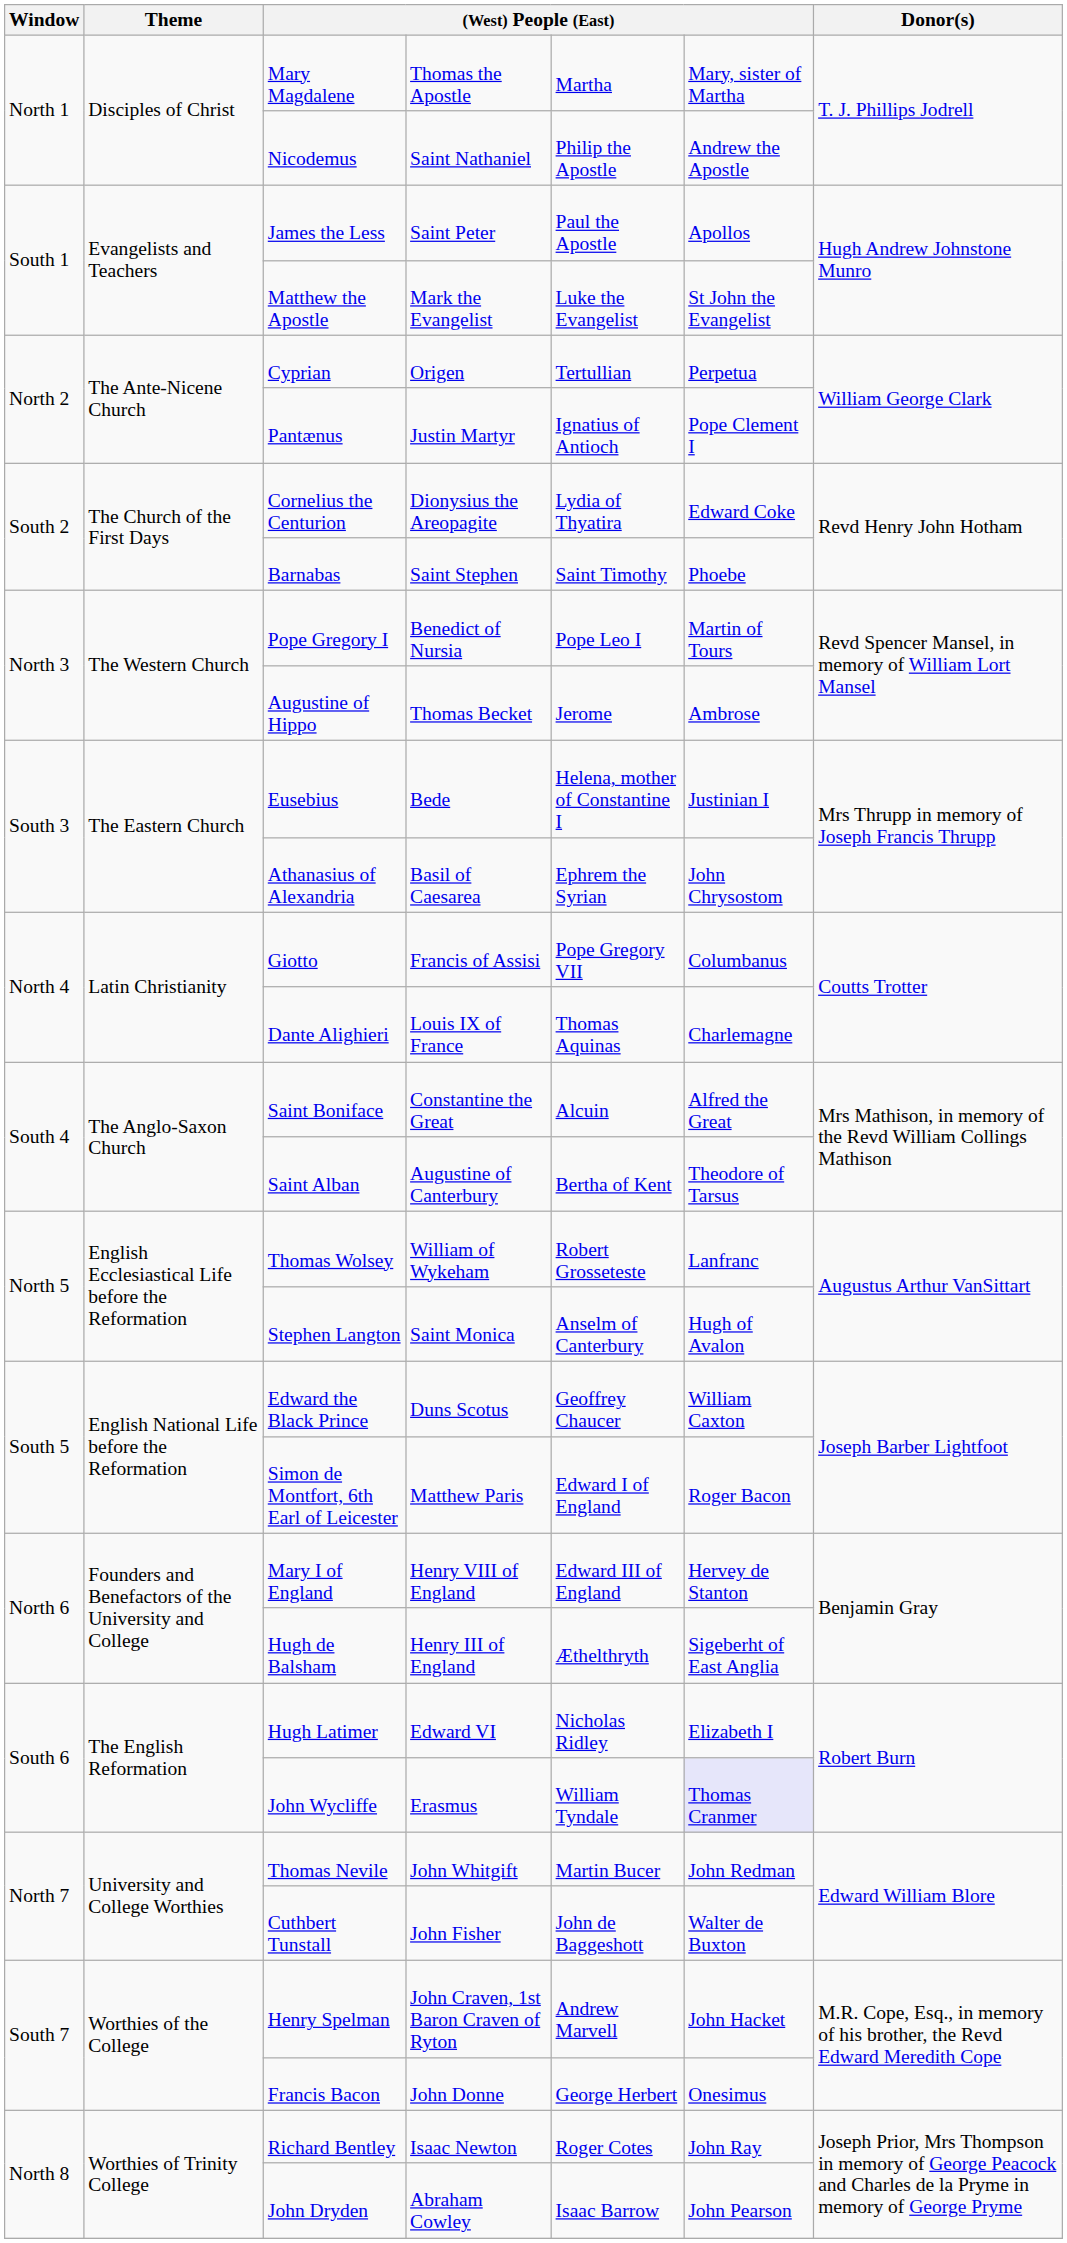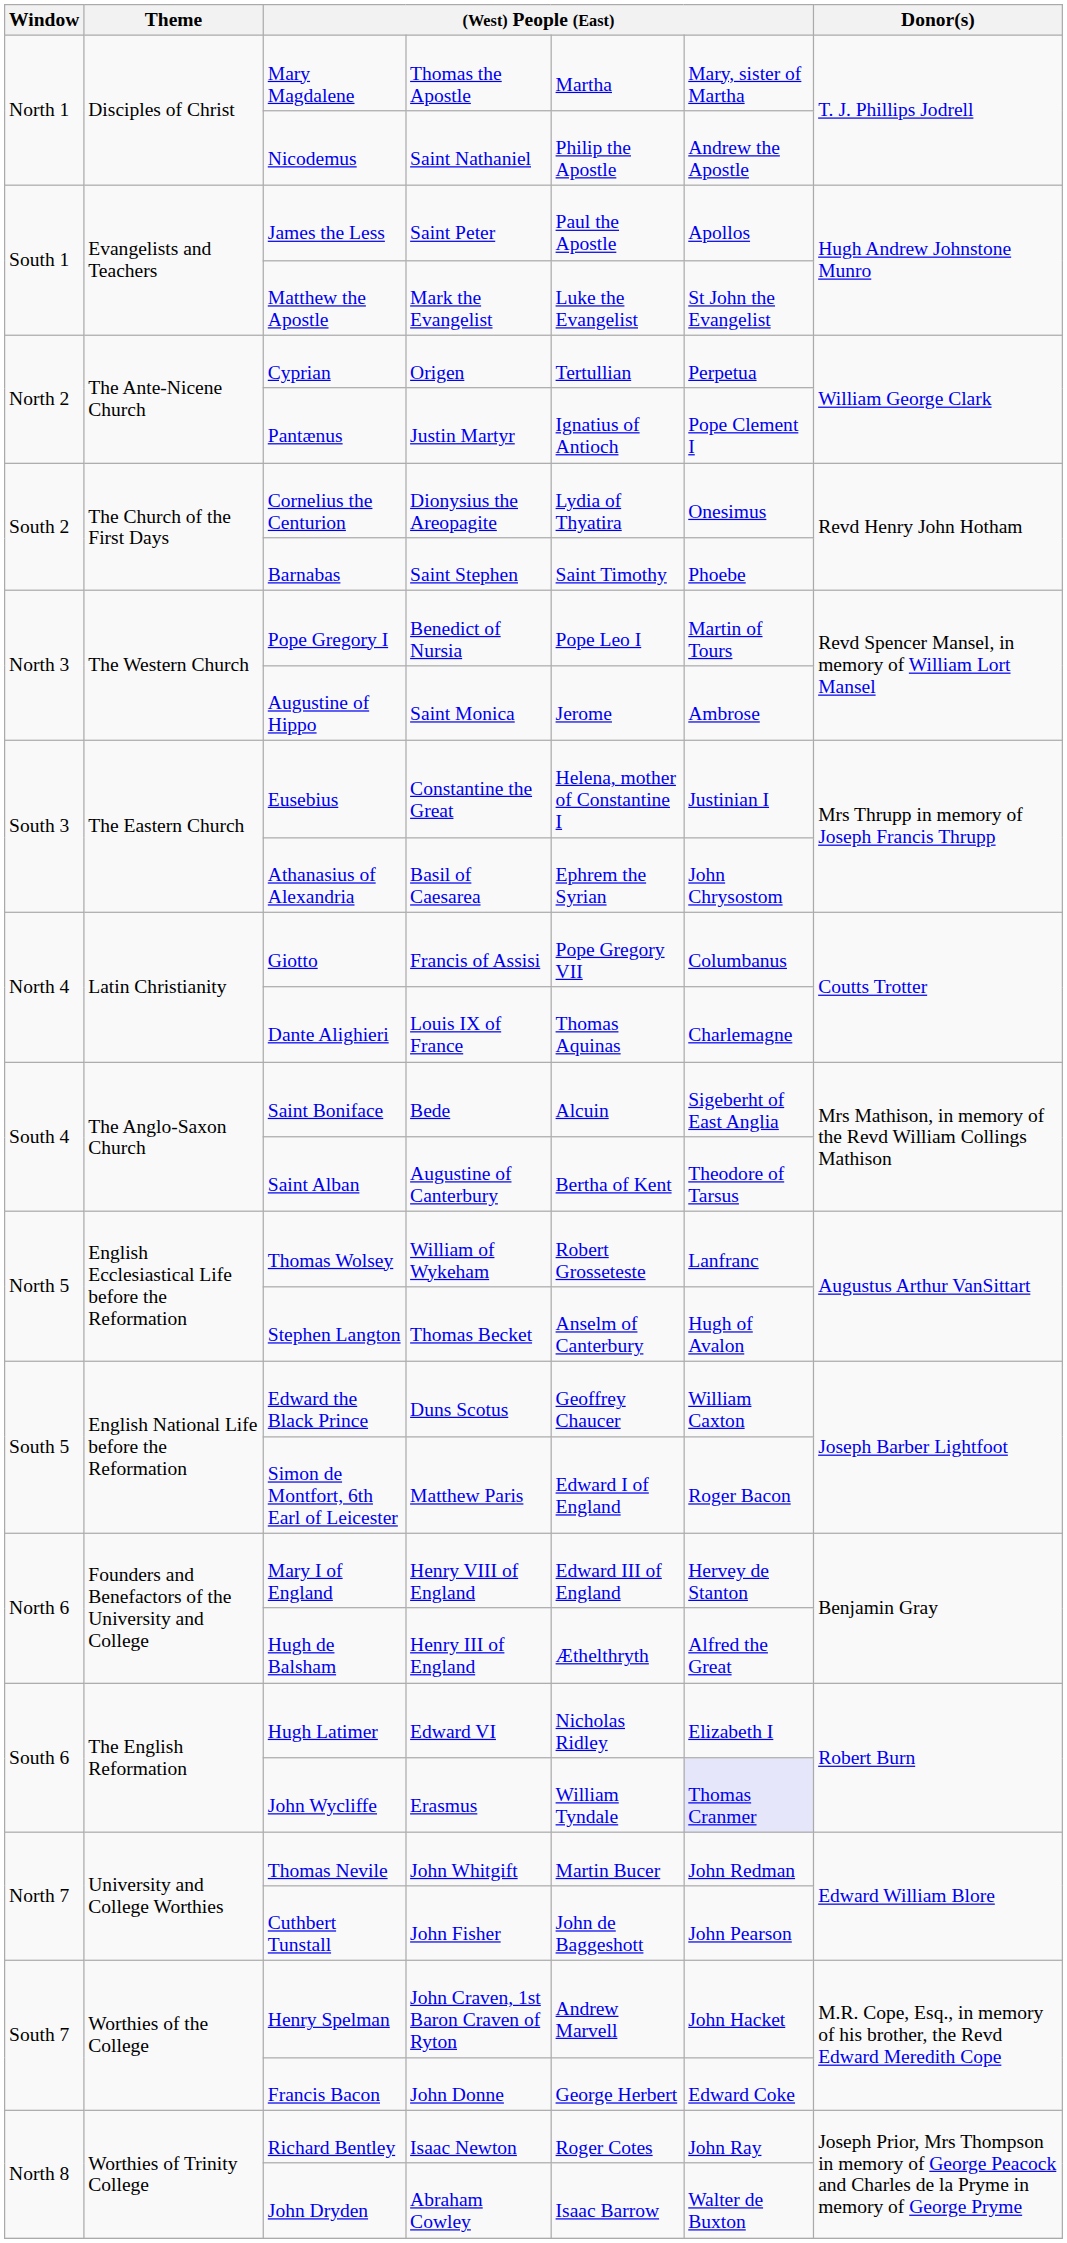 <table class="wikitable sortable mw-collapsible mw-collapsed" summary="Table of Trinity College Chapel windows, east to west, with theme, figures depicted and donors.">
 <tr>
 <th>Window</th>
 <th>Theme</th>
 <th colspan="4"><small>(West)</small> People <small>(East)</small></th>
 <th>Donor(s)</th>
 </tr>
 <tr>
 <td rowspan="2">North 1</td>
 <td rowspan="2">Disciples of Christ</td>
 <td><br> <a href='#'>Mary Magdalene</a></td>
 <td><br> <a href='#'>Thomas the Apostle</a></td>
 <td><br> <a href='#'>Martha</a></td>
 <td><br>  <a href='#'>Mary, sister of Martha</a></td>
 <td rowspan="2"><a href='#'>T. J. Phillips Jodrell</a></td>
 </tr>
 <tr>
 <td><br> <a href='#'>Nicodemus</a></td>
 <td><br> <a href='#'>Saint Nathaniel</a></td>
 <td><br> <a href='#'>Philip the Apostle</a></td>
 <td><br> <a href='#'>Andrew the Apostle</a></td>
 </tr>
 <tr>
 <td rowspan="2">South 1</td>
 <td rowspan="2">Evangelists and Teachers</td>
 <td><br> <a href='#'>James the Less</a></td>
 <td><br> <a href='#'>Saint Peter</a></td>
 <td><br> <a href='#'>Paul the Apostle</a></td>
 <td><br> <a href='#'>Apollos</a></td>
 <td rowspan="2"><a href='#'>Hugh Andrew Johnstone Munro</a></td>
 </tr>
 <tr>
 <td><br> <a href='#'>Matthew the Apostle</a></td>
 <td><br> <a href='#'>Mark the Evangelist</a></td>
 <td><br> <a href='#'>Luke the Evangelist</a></td>
 <td><br> <a href='#'>St John the Evangelist</a></td>
 </tr>
 <tr>
 <td rowspan="2">North 2</td>
 <td rowspan="2">The Ante-Nicene Church</td>
 <td><br> <a href='#'>Cyprian</a></td>
 <td><br> <a href='#'>Origen</a></td>
 <td><br> <a href='#'>Tertullian</a></td>
 <td><br> <a href='#'>Perpetua</a></td>
 <td rowspan="2"><a href='#'>William George Clark</a></td>
 </tr>
 <tr>
 <td><br> <a href='#'>Pantænus</a></td>
 <td><br> <a href='#'>Justin Martyr</a></td>
 <td><br> <a href='#'>Ignatius of Antioch</a></td>
 <td><br> <a href='#'>Pope Clement I</a></td>
 </tr>
 <tr>
 <td rowspan="2">South 2</td>
 <td rowspan="2">The Church of the First Days</td>
 <td><br> <a href='#'>Cornelius the Centurion</a></td>
 <td><br> <a href='#'>Dionysius the Areopagite</a></td>
 <td><br> <a href='#'>Lydia of Thyatira</a></td>
-<td><br> <a href='#'>Edward Coke</a></td>
+<td><br> <a href='#'>Onesimus</a></td>
 <td rowspan="2">Revd Henry John Hotham</td>
 </tr>
 <tr>
 <td><br> <a href='#'>Barnabas</a></td>
 <td><br> <a href='#'>Saint Stephen</a></td>
 <td><br> <a href='#'>Saint Timothy</a></td>
 <td><br> <a href='#'>Phoebe</a></td>
 </tr>
 <tr>
 <td rowspan="2">North 3</td>
 <td rowspan="2">The Western Church</td>
 <td><br> <a href='#'>Pope Gregory I</a></td>
 <td><br> <a href='#'>Benedict of Nursia</a></td>
 <td><br> <a href='#'>Pope Leo I</a></td>
 <td><br> <a href='#'>Martin of Tours</a></td>
 <td rowspan="2">Revd Spencer Mansel, in memory of <a href='#'>William Lort Mansel</a></td>
 </tr>
 <tr>
 <td><br> <a href='#'>Augustine of Hippo</a></td>
-<td><br> <a href='#'>Thomas Becket</a></td>
+<td><br> <a href='#'>Saint Monica</a></td>
 <td><br> <a href='#'>Jerome</a></td>
 <td><br> <a href='#'>Ambrose</a></td>
 </tr>
 <tr>
 <td rowspan="2">South 3</td>
 <td rowspan="2">The Eastern Church</td>
 <td><br> <a href='#'>Eusebius</a></td>
-<td><br> <a href='#'>Bede</a></td>
+<td><br> <a href='#'>Constantine the Great</a></td>
 <td><br> <a href='#'>Helena, mother of Constantine I</a></td>
 <td><br> <a href='#'>Justinian I</a></td>
 <td rowspan="2">Mrs Thrupp in memory of <a href='#'>Joseph Francis Thrupp</a></td>
 </tr>
 <tr>
 <td><br> <a href='#'>Athanasius of Alexandria</a></td>
 <td><br> <a href='#'>Basil of Caesarea</a></td>
 <td><br> <a href='#'>Ephrem the Syrian</a></td>
 <td><br> <a href='#'>John Chrysostom</a></td>
 </tr>
 <tr>
 <td rowspan="2">North 4</td>
 <td rowspan="2">Latin Christianity</td>
 <td><br> <a href='#'>Giotto</a></td>
 <td><br> <a href='#'>Francis of Assisi</a></td>
 <td><br> <a href='#'>Pope Gregory VII</a></td>
 <td><br> <a href='#'>Columbanus</a></td>
 <td rowspan="2"><a href='#'>Coutts Trotter</a></td>
 </tr>
 <tr>
 <td><br> <a href='#'>Dante Alighieri</a></td>
 <td><br> <a href='#'>Louis IX of France</a></td>
 <td><br> <a href='#'>Thomas Aquinas</a></td>
 <td><br> <a href='#'>Charlemagne</a></td>
 </tr>
 <tr>
 <td rowspan="2">South 4</td>
 <td rowspan="2">The Anglo-Saxon Church</td>
 <td><br> <a href='#'>Saint Boniface</a></td>
-<td><br> <a href='#'>Constantine the Great</a></td>
+<td><br> <a href='#'>Bede</a></td>
 <td><br> <a href='#'>Alcuin</a></td>
-<td><br>  <a href='#'>Alfred the Great</a></td>
+<td><br> <a href='#'>Sigeberht of East Anglia</a></td>
 <td rowspan="2">Mrs Mathison, in memory of the Revd William Collings Mathison</td>
 </tr>
 <tr>
 <td><br> <a href='#'>Saint Alban</a></td>
 <td><br> <a href='#'>Augustine of Canterbury</a></td>
 <td><br> <a href='#'>Bertha of Kent</a></td>
 <td><br> <a href='#'>Theodore of Tarsus</a></td>
 </tr>
 <tr>
 <td rowspan="2">North 5</td>
 <td rowspan="2">English Ecclesiastical Life before the Reformation</td>
 <td><br> <a href='#'>Thomas Wolsey</a></td>
 <td><br> <a href='#'>William of Wykeham</a></td>
 <td><br> <a href='#'>Robert Grosseteste</a></td>
 <td><br> <a href='#'>Lanfranc</a></td>
 <td rowspan="2"><a href='#'>Augustus Arthur VanSittart</a></td>
 </tr>
 <tr>
 <td><br> <a href='#'>Stephen Langton</a></td>
-<td><br> <a href='#'>Saint Monica</a></td>
+<td><br> <a href='#'>Thomas Becket</a></td>
 <td><br> <a href='#'>Anselm of Canterbury</a></td>
 <td><br> <a href='#'>Hugh of Avalon</a></td>
 </tr>
 <tr>
 <td rowspan="2">South 5</td>
 <td rowspan="2">English National Life before the Reformation</td>
 <td><br> <a href='#'>Edward the Black Prince</a></td>
 <td><br> <a href='#'>Duns Scotus</a></td>
 <td><br>  <a href='#'>Geoffrey Chaucer</a></td>
 <td><br>  <a href='#'>William Caxton</a></td>
 <td rowspan="2"><a href='#'>Joseph Barber Lightfoot</a></td>
 </tr>
 <tr>
 <td><br> <a href='#'>Simon de Montfort, 6th Earl of Leicester</a></td>
 <td><br> <a href='#'>Matthew Paris</a></td>
 <td><br> <a href='#'>Edward I of England</a></td>
 <td><br> <a href='#'>Roger Bacon</a></td>
 </tr>
 <tr>
 <td rowspan="2">North 6</td>
 <td rowspan="2">Founders and Benefactors of the University and College</td>
 <td><br> <a href='#'>Mary I of England</a></td>
 <td><br> <a href='#'>Henry VIII of England</a></td>
 <td><br> <a href='#'>Edward III of England</a></td>
 <td><br> <a href='#'>Hervey de Stanton</a></td>
 <td rowspan="2">Benjamin Gray</td>
 </tr>
 <tr>
 <td><br> <a href='#'>Hugh de Balsham</a></td>
 <td><br> <a href='#'>Henry III of England</a></td>
 <td><br> <a href='#'>Æthelthryth</a></td>
-<td><br> <a href='#'>Sigeberht of East Anglia</a></td>
+<td><br>  <a href='#'>Alfred the Great</a></td>
 </tr>
 <tr>
 <td rowspan="2">South 6</td>
 <td rowspan="2">The English Reformation</td>
 <td><br> <a href='#'>Hugh Latimer</a></td>
 <td><br>  <a href='#'>Edward VI</a></td>
 <td><br> <a href='#'>Nicholas Ridley</a></td>
 <td><br> <a href='#'>Elizabeth I</a></td>
 <td rowspan="2"><a href='#'>Robert Burn</a></td>
 </tr>
 <tr>
 <td><br> <a href='#'>John Wycliffe</a></td>
 <td><br> <a href='#'>Erasmus</a></td>
 <td><br> <a href='#'>William Tyndale</a></td>
 <td style="background: lavender;"><br> <a href='#'>Thomas Cranmer</a></td>
 </tr>
 <tr>
 <td rowspan="2">North 7</td>
 <td rowspan="2">University and College Worthies</td>
 <td><br> <a href='#'>Thomas Nevile</a></td>
 <td><br> <a href='#'>John Whitgift</a></td>
 <td><br> <a href='#'>Martin Bucer</a></td>
 <td><br> <a href='#'>John Redman</a></td>
 <td rowspan="2"><a href='#'>Edward William Blore</a></td>
 </tr>
 <tr>
 <td><br> <a href='#'>Cuthbert Tunstall</a></td>
 <td><br> <a href='#'>John Fisher</a></td>
 <td><br> <a href='#'>John de Baggeshott</a></td>
-<td><br> <a href='#'>Walter de Buxton</a></td>
+<td><br> <a href='#'>John Pearson</a></td>
 </tr>
 <tr>
 <td rowspan="2">South 7</td>
 <td rowspan="2">Worthies of the College</td>
 <td><br>  <a href='#'>Henry Spelman</a></td>
 <td><br> <a href='#'>John Craven, 1st Baron Craven of Ryton</a></td>
 <td><br> <a href='#'>Andrew Marvell</a></td>
 <td><br> <a href='#'>John Hacket</a></td>
 <td rowspan="2">M.R. Cope, Esq., in memory of his brother, the Revd <a href='#'>Edward Meredith Cope</a></td>
 </tr>
 <tr>
 <td><br> <a href='#'>Francis Bacon</a></td>
 <td><br> <a href='#'>John Donne</a></td>
 <td><br> <a href='#'>George Herbert</a></td>
-<td><br> <a href='#'>Onesimus</a></td>
+<td><br> <a href='#'>Edward Coke</a></td>
 </tr>
 <tr>
 <td rowspan="2">North 8</td>
 <td rowspan="2">Worthies of Trinity College</td>
 <td><br> <a href='#'>Richard Bentley</a></td>
 <td><br> <a href='#'>Isaac Newton</a></td>
 <td><br> <a href='#'>Roger Cotes</a></td>
 <td><br> <a href='#'>John Ray</a></td>
 <td rowspan="2">Joseph Prior, Mrs Thompson in memory of <a href='#'>George Peacock</a> and Charles de la Pryme in memory of <a href='#'>George Pryme</a></td>
 </tr>
 <tr>
 <td><br> <a href='#'>John Dryden</a></td>
 <td><br> <a href='#'>Abraham Cowley</a></td>
 <td><br> <a href='#'>Isaac Barrow</a></td>
-<td><br> <a href='#'>John Pearson</a></td>
+<td><br> <a href='#'>Walter de Buxton</a></td>
 </tr>
 <tr>
 </tr>
 </table>
